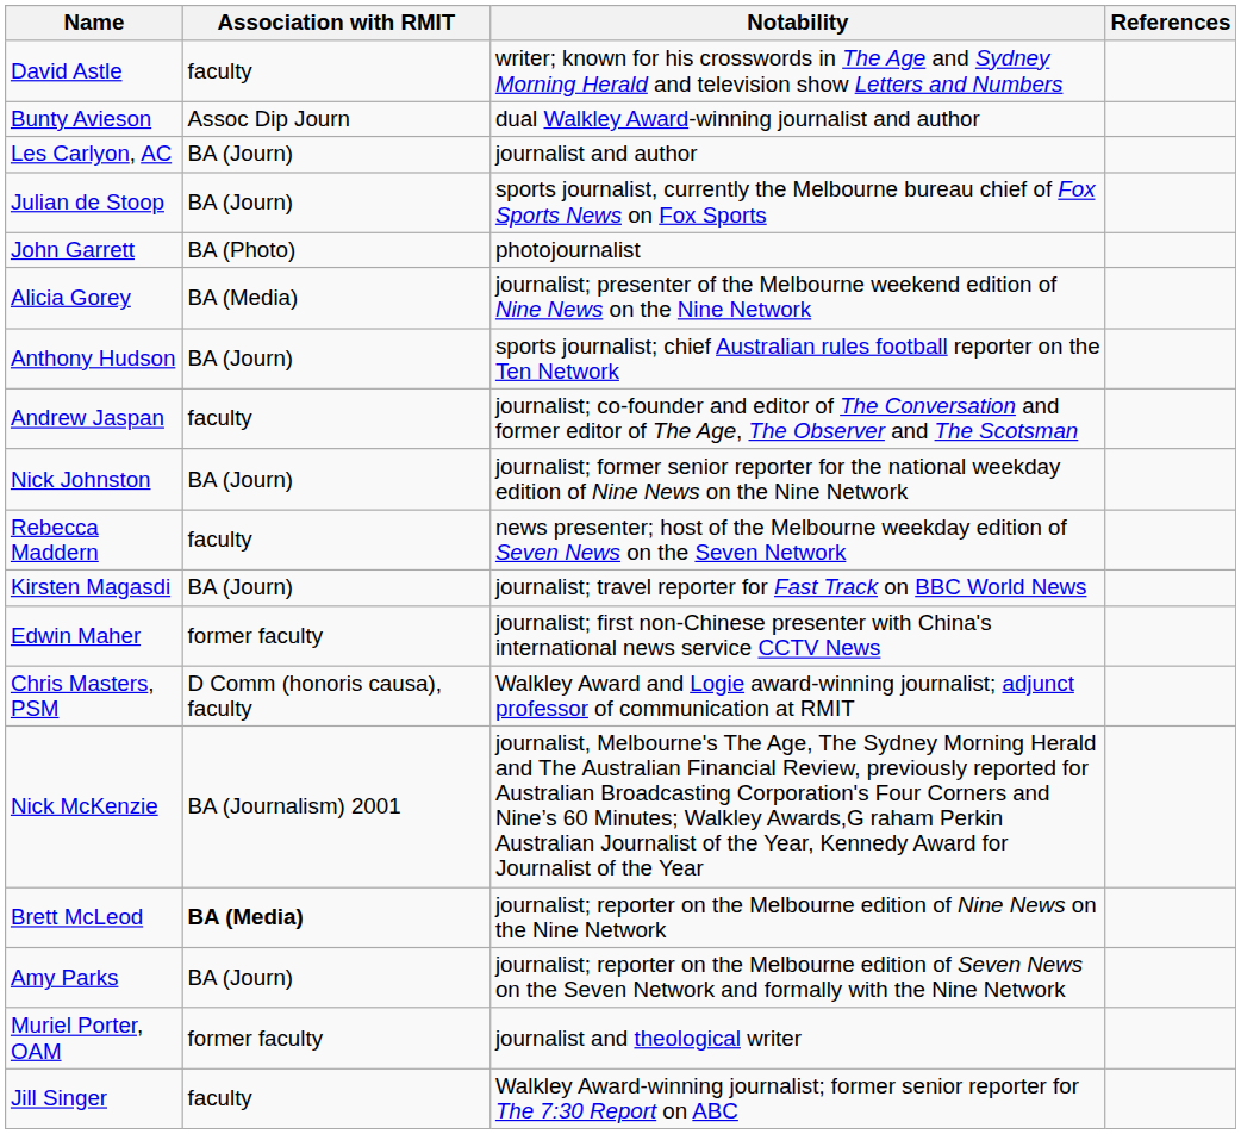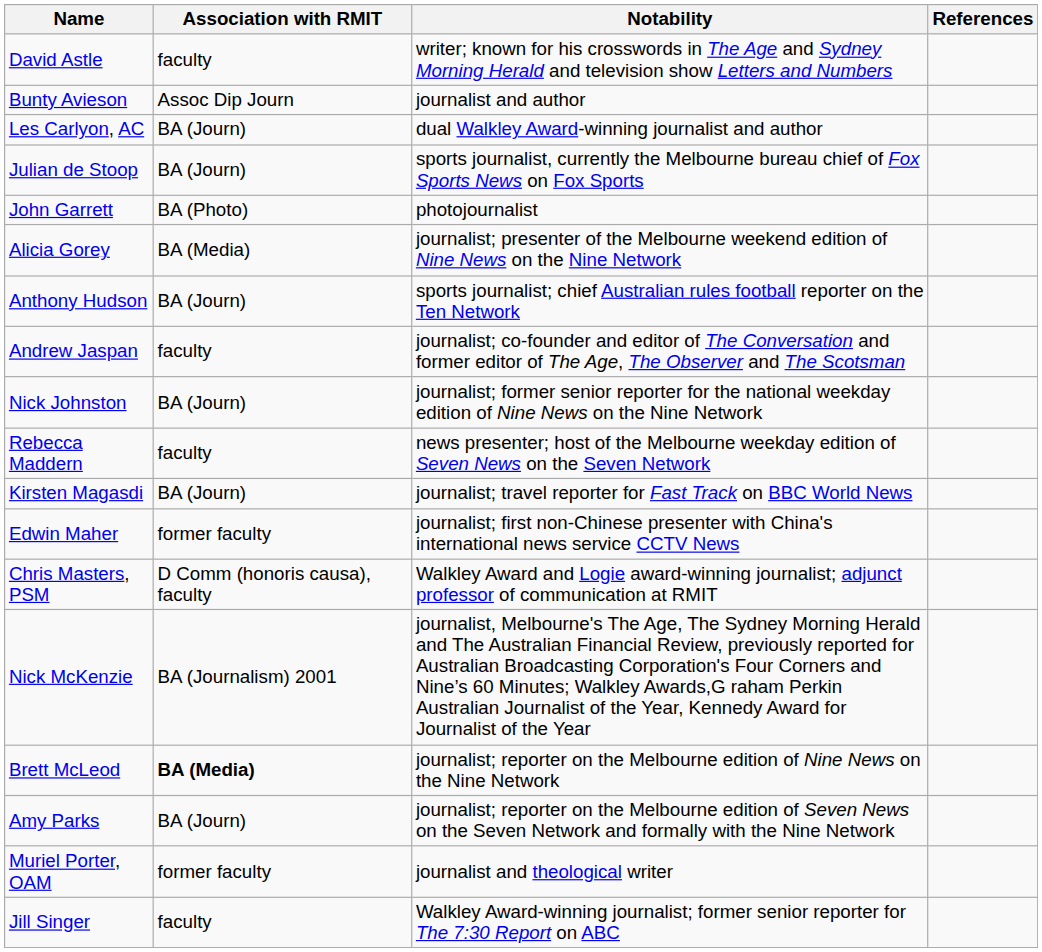 <table class="wikitable sortable" style="width:100%">
 <tr>
 <th style="width:*;">Name</th>
 <th style="width:25%;">Association with RMIT</th>
 <th style="width:50%;">Notability</th>
 <th style="width:5%;" class="unsortable">References</th>
 </tr>
 <tr>
 <td><a href='#'>David Astle</a></td>
 <td>faculty</td>
 <td>writer; known for his crosswords in <em><a href='#'>The Age</a></em> and <em><a href='#'>Sydney Morning Herald</a> </em>and television show <em><a href='#'>Letters and Numbers</a></em></td>
 <td></td>
 </tr>
 <tr>
 <td><a href='#'>Bunty Avieson</a></td>
 <td>Assoc Dip Journ</td>
-<td>dual <a href='#'>Walkley Award</a>-winning journalist and author</td>
+<td>journalist and author</td>
 <td></td>
 </tr>
 <tr>
 <td><a href='#'>Les Carlyon</a>, <a href='#'>AC</a></td>
 <td>BA (Journ)</td>
-<td>journalist and author</td>
+<td>dual <a href='#'>Walkley Award</a>-winning journalist and author</td>
 <td></td>
 </tr>
 <tr>
 <td><a href='#'>Julian de Stoop</a></td>
 <td>BA (Journ)</td>
 <td>sports journalist, currently the Melbourne bureau chief of <em><a href='#'>Fox Sports News</a></em> on <a href='#'>Fox Sports</a></td>
 <td></td>
 </tr>
 <tr>
 <td><a href='#'>John Garrett</a></td>
 <td>BA (Photo)</td>
 <td>photojournalist</td>
 <td></td>
 </tr>
 <tr>
 <td><a href='#'>Alicia Gorey</a></td>
 <td>BA (Media)</td>
 <td>journalist; presenter of the Melbourne weekend edition of <em><a href='#'>Nine News</a></em> on the <a href='#'>Nine Network</a></td>
 <td></td>
 </tr>
 <tr>
 <td><a href='#'>Anthony Hudson</a></td>
 <td>BA (Journ)</td>
 <td>sports journalist; chief <a href='#'>Australian rules football</a> reporter on the <a href='#'>Ten Network</a></td>
 <td></td>
 </tr>
 <tr>
 <td><a href='#'>Andrew Jaspan</a></td>
 <td>faculty</td>
 <td>journalist; co-founder and editor of <em><a href='#'>The Conversation</a></em> and former editor of <em>The Age</em>, <em><a href='#'>The Observer</a></em> and <em><a href='#'>The Scotsman</a></em></td>
 <td></td>
 </tr>
 <tr>
 <td><a href='#'>Nick Johnston</a></td>
 <td>BA (Journ)</td>
 <td>journalist; former senior reporter for the national weekday edition of <em>Nine News</em> on the Nine Network</td>
 <td></td>
 </tr>
 <tr>
 <td><a href='#'>Rebecca Maddern</a></td>
 <td>faculty</td>
 <td>news presenter; host of the Melbourne weekday edition of <em><a href='#'>Seven News</a></em> on the <a href='#'>Seven Network</a></td>
 <td></td>
 </tr>
 <tr>
 <td><a href='#'>Kirsten Magasdi</a></td>
 <td>BA (Journ)</td>
 <td>journalist; travel reporter for <em><a href='#'>Fast Track</a></em> on <a href='#'>BBC World News</a></td>
 <td></td>
 </tr>
 <tr>
 <td><a href='#'>Edwin Maher</a></td>
 <td>former faculty</td>
 <td>journalist; first non-Chinese presenter with China's international news service <a href='#'>CCTV News</a></td>
 <td></td>
 </tr>
 <tr>
 <td><a href='#'>Chris Masters</a>, <a href='#'>PSM</a></td>
 <td>D Comm (honoris causa), faculty</td>
 <td>Walkley Award and <a href='#'>Logie</a> award-winning journalist; <a href='#'>adjunct professor</a> of communication at RMIT</td>
 <td></td>
 </tr>
 <tr>
 <td><a href='#'>Nick McKenzie</a></td>
 <td>BA (Journalism) 2001</td>
 <td>journalist, Melbourne's The Age, The Sydney Morning Herald and The Australian Financial Review, previously reported for Australian Broadcasting Corporation's Four Corners and Nine’s 60 Minutes; Walkley Awards,G raham Perkin Australian Journalist of the Year, Kennedy Award for Journalist of the Year</td>
 </tr>
 <tr>
 <td><a href='#'>Brett McLeod</a></td>
 <td><strong>BA (Media)</strong></td>
 <td>journalist; reporter on the Melbourne edition of <em>Nine News</em> on the Nine Network</td>
 <td></td>
 </tr>
 <tr>
 <td><a href='#'>Amy Parks</a></td>
 <td>BA (Journ)</td>
 <td>journalist; reporter on the Melbourne edition of <em>Seven News</em> on the Seven Network and formally with the Nine Network</td>
 <td></td>
 </tr>
 <tr>
 <td><a href='#'>Muriel Porter</a>, <a href='#'>OAM</a></td>
 <td>former faculty</td>
 <td>journalist and <a href='#'>theological</a> writer</td>
 <td></td>
 </tr>
 <tr>
 <td><a href='#'>Jill Singer</a></td>
 <td>faculty</td>
 <td>Walkley Award-winning journalist; former senior reporter for <em><a href='#'>The 7:30 Report</a></em> on <a href='#'>ABC</a></td>
 <td></td>
 </tr>
 </table>
